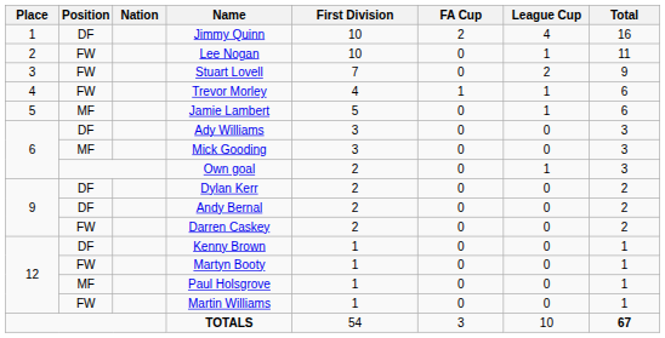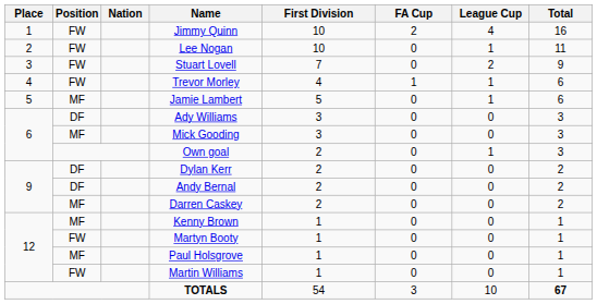 <table class="wikitable" style="font-size: 95%; text-align: center;">
 <tr>
 <th width=60>Place</th>
 <th width=60>Position</th>
 <th width=60>Nation</th>
 <th width=150>Name</th>
 <th width=150>First Division</th>
 <th width=100>FA Cup</th>
 <th width=100>League Cup</th>
 <th width=80>Total</th>
 </tr>
 <tr>
 <td>1</td>
-<td>DF</td>
+<td>FW</td>
 <td></td>
 <td><a href='#'>Jimmy Quinn</a></td>
 <td>10</td>
 <td>2</td>
 <td>4</td>
 <td>16</td>
 </tr>
 <tr>
 <td>2</td>
 <td>FW</td>
 <td></td>
 <td><a href='#'>Lee Nogan</a></td>
 <td>10</td>
 <td>0</td>
 <td>1</td>
 <td>11</td>
 </tr>
 <tr>
 <td>3</td>
 <td>FW</td>
 <td></td>
 <td><a href='#'>Stuart Lovell</a></td>
 <td>7</td>
 <td>0</td>
 <td>2</td>
 <td>9</td>
 </tr>
 <tr>
 <td>4</td>
 <td>FW</td>
 <td></td>
 <td><a href='#'>Trevor Morley</a></td>
 <td>4</td>
 <td>1</td>
 <td>1</td>
 <td>6</td>
 </tr>
 <tr>
 <td>5</td>
 <td>MF</td>
 <td></td>
 <td><a href='#'>Jamie Lambert</a></td>
 <td>5</td>
 <td>0</td>
 <td>1</td>
 <td>6</td>
 </tr>
 <tr>
 <td rowspan="3">6</td>
 <td>DF</td>
 <td></td>
 <td><a href='#'>Ady Williams</a></td>
 <td>3</td>
 <td>0</td>
 <td>0</td>
 <td>3</td>
 </tr>
 <tr>
 <td>MF</td>
 <td></td>
 <td><a href='#'>Mick Gooding</a></td>
 <td>3</td>
 <td>0</td>
 <td>0</td>
 <td>3</td>
 </tr>
 <tr>
 <td colspan="2"></td>
 <td><a href='#'>Own goal</a></td>
 <td>2</td>
 <td>0</td>
 <td>1</td>
 <td>3</td>
 </tr>
 <tr>
 <td rowspan="3">9</td>
 <td>DF</td>
 <td></td>
 <td><a href='#'>Dylan Kerr</a></td>
 <td>2</td>
 <td>0</td>
 <td>0</td>
 <td>2</td>
 </tr>
 <tr>
 <td>DF</td>
 <td></td>
 <td><a href='#'>Andy Bernal</a></td>
 <td>2</td>
 <td>0</td>
 <td>0</td>
 <td>2</td>
 </tr>
 <tr>
-<td>FW</td>
+<td>MF</td>
 <td></td>
 <td><a href='#'>Darren Caskey</a></td>
 <td>2</td>
 <td>0</td>
 <td>0</td>
 <td>2</td>
 </tr>
 <tr>
 <td rowspan="4">12</td>
-<td>DF</td>
+<td>MF</td>
 <td></td>
 <td><a href='#'>Kenny Brown</a></td>
 <td>1</td>
 <td>0</td>
 <td>0</td>
 <td>1</td>
 </tr>
 <tr>
 <td>FW</td>
 <td></td>
 <td><a href='#'>Martyn Booty</a></td>
 <td>1</td>
 <td>0</td>
 <td>0</td>
 <td>1</td>
 </tr>
 <tr>
 <td>MF</td>
 <td></td>
 <td><a href='#'>Paul Holsgrove</a></td>
 <td>1</td>
 <td>0</td>
 <td>0</td>
 <td>1</td>
 </tr>
 <tr>
 <td>FW</td>
 <td></td>
 <td><a href='#'>Martin Williams</a></td>
 <td>1</td>
 <td>0</td>
 <td>0</td>
 <td>1</td>
 </tr>
 <tr>
 <td colspan="3"></td>
 <td><strong>TOTALS</strong></td>
 <td>54</td>
 <td>3</td>
 <td>10</td>
 <td><strong>67</strong></td>
 </tr>
 </table>
